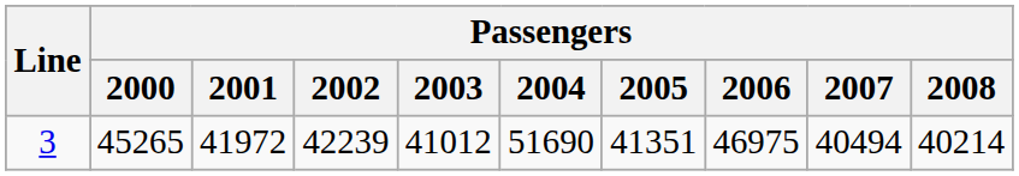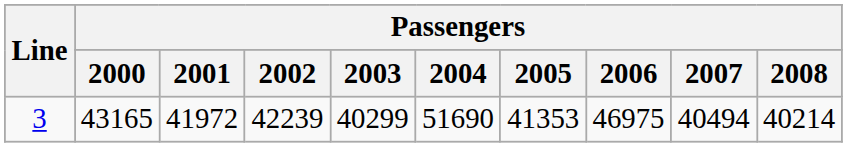 <table class="wikitable" style="text-align: right;">
 <tr>
 <th rowspan="2">Line</th>
 <th colspan="9">Passengers</th>
 </tr>
 <tr>
 <th>2000</th>
 <th>2001</th>
 <th>2002</th>
 <th>2003</th>
 <th>2004</th>
 <th>2005</th>
 <th>2006</th>
 <th>2007</th>
 <th>2008</th>
 </tr>
 <tr>
 <td align="center"><a href='#'>3</a></td>
-<td align="right">45265</td>
+<td align="right">43165</td>
 <td align="right">41972</td>
 <td align="right">42239</td>
-<td align="right">41012</td>
+<td align="right">40299</td>
 <td align="right">51690</td>
-<td align="right">41351</td>
+<td align="right">41353</td>
 <td align="right">46975</td>
 <td>40494</td>
 <td>40214</td>
 </tr>
 </table>
